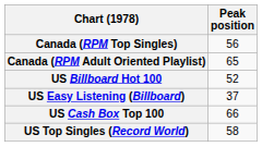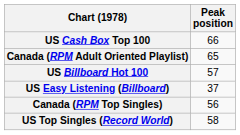 <table class="wikitable sortable plainrowheaders" style="text-align:center">
 <tr>
 <th scope="col">Chart (1978)</th>
 <th scope="col">Peak<br>position</th>
 </tr>
 <tr>
-<th scope="row">Canada (<em><a href='#'>RPM</a></em> Top Singles)</th>
-<td>56</td>
+<th scope="row">US <em><a href='#'>Cash Box</a></em> Top 100</th>
+<td>66</td>
 </tr>
 <tr>
 <th scope="row">Canada (<em><a href='#'>RPM</a></em> Adult Oriented Playlist)</th>
 <td>65</td>
 </tr>
 <tr>
 <th scope="row">US <a href='#'><em>Billboard</em> Hot 100</a></th>
-<td>52</td>
+<td>57</td>
 </tr>
 <tr>
 <th scope="row">US <a href='#'>Easy Listening</a> (<em><a href='#'>Billboard</a></em>)</th>
 <td>37</td>
 </tr>
 <tr>
-<th scope="row">US <em><a href='#'>Cash Box</a></em> Top 100</th>
-<td>66</td>
+<th scope="row">Canada (<em><a href='#'>RPM</a></em> Top Singles)</th>
+<td>56</td>
 </tr>
 <tr>
 <th scope="row">US Top Singles (<em><a href='#'>Record World</a></em>)</th>
 <td>58</td>
 </tr>
 </table>
